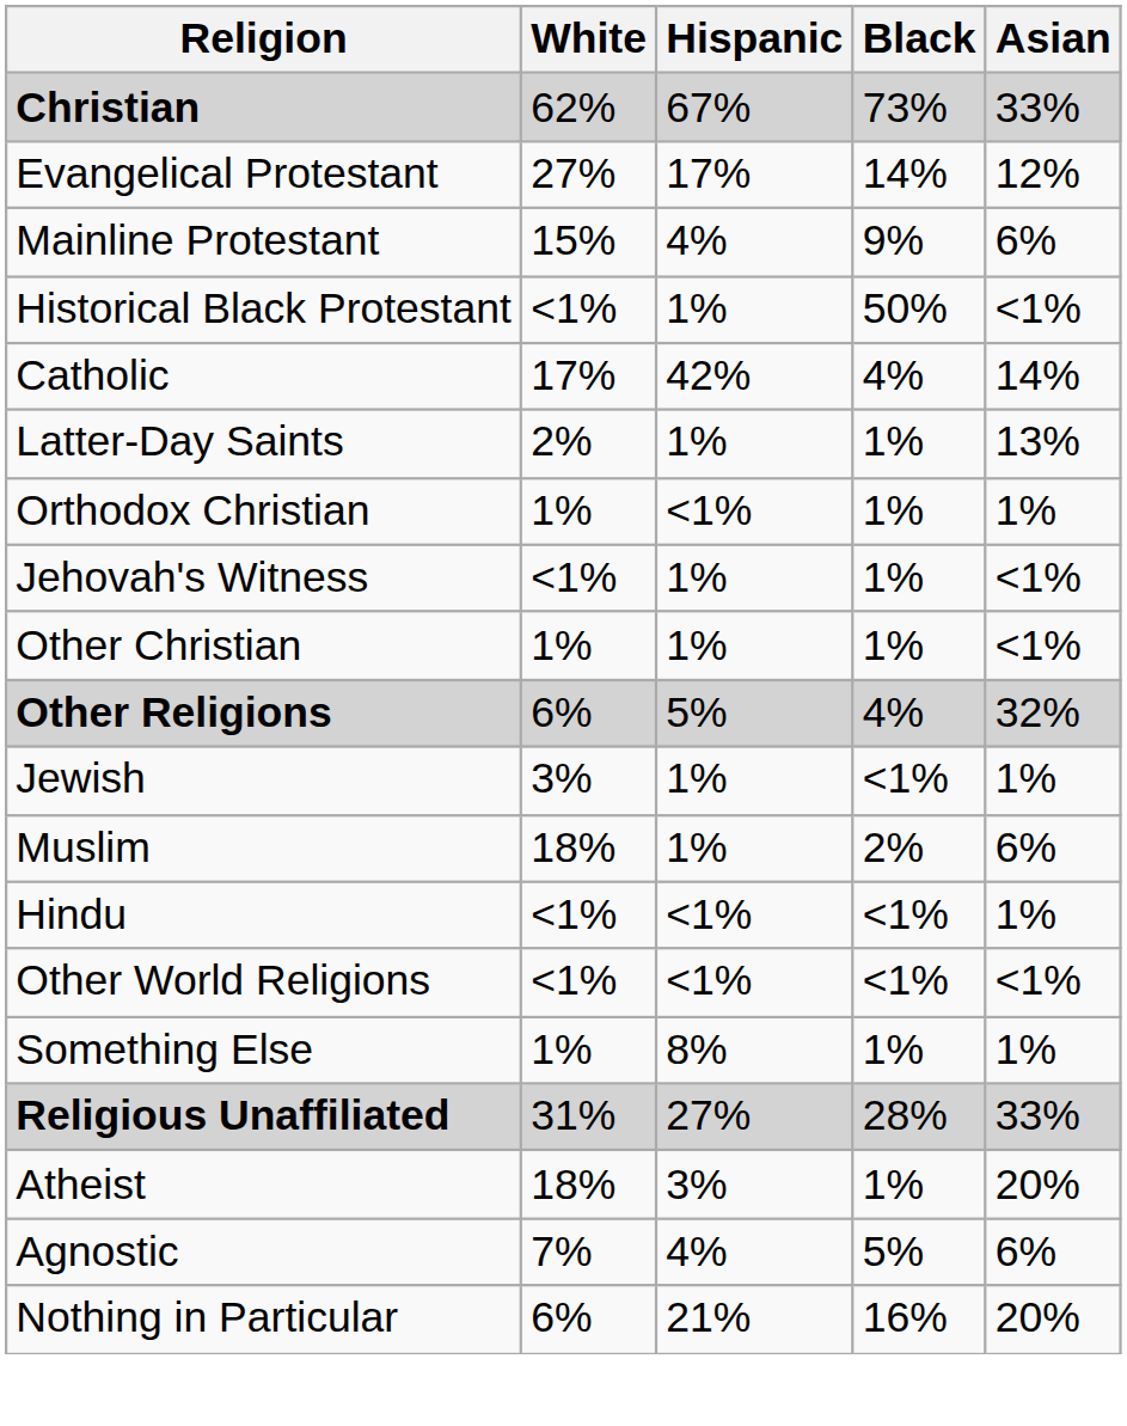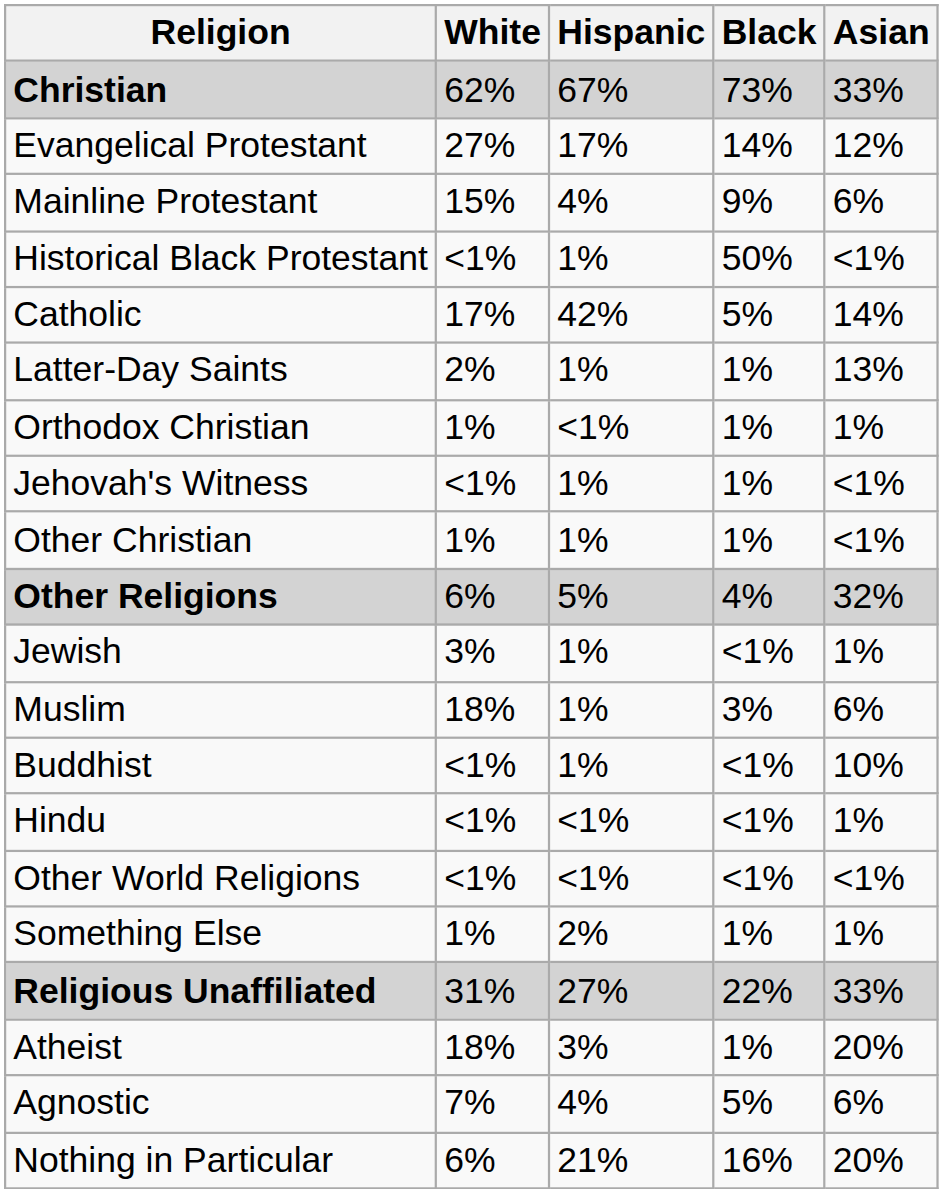 <table class="wikitable sortable sticky-table-col1 sticky-table-head mw-datatable">
 <tr>
 <th>Religion</th>
 <th>White</th>
 <th>Hispanic</th>
 <th>Black</th>
 <th>Asian</th>
 </tr>
 <tr>
 <td style="background-color:#D3D3D3;"><strong>Christian</strong></td>
 <td style="background-color:#D3D3D3;">62%</td>
 <td style="background-color:#D3D3D3;">67%</td>
 <td style="background-color:#D3D3D3;">73%</td>
 <td style="background-color:#D3D3D3;">33%</td>
 </tr>
 <tr>
 <td>Evangelical Protestant</td>
 <td>27%</td>
 <td>17%</td>
 <td>14%</td>
 <td>12%</td>
 </tr>
 <tr>
 <td>Mainline Protestant</td>
 <td>15%</td>
 <td>4%</td>
 <td>9%</td>
 <td>6%</td>
 </tr>
 <tr>
 <td>Historical Black Protestant</td>
 <td><1%</td>
 <td>1%</td>
 <td>50%</td>
 <td><1%</td>
 </tr>
 <tr>
 <td>Catholic</td>
 <td>17%</td>
 <td>42%</td>
-<td>4%</td>
+<td>5%</td>
 <td>14%</td>
 </tr>
 <tr>
 <td>Latter-Day Saints</td>
 <td>2%</td>
 <td>1%</td>
 <td>1%</td>
 <td>13%</td>
 </tr>
 <tr>
 <td>Orthodox Christian</td>
 <td>1%</td>
 <td><1%</td>
 <td>1%</td>
 <td>1%</td>
 </tr>
 <tr>
 <td>Jehovah's Witness</td>
 <td><1%</td>
 <td>1%</td>
 <td>1%</td>
 <td><1%</td>
 </tr>
 <tr>
 <td>Other Christian</td>
 <td>1%</td>
 <td>1%</td>
 <td>1%</td>
 <td><1%</td>
 </tr>
 <tr>
 <td style="background-color:#D3D3D3;"><strong>Other Religions</strong></td>
 <td style="background-color:#D3D3D3;">6%</td>
 <td style="background-color:#D3D3D3;">5%</td>
 <td style="background-color:#D3D3D3;">4%</td>
 <td style="background-color:#D3D3D3;">32%</td>
 </tr>
 <tr>
 <td>Jewish</td>
 <td>3%</td>
 <td>1%</td>
 <td><1%</td>
 <td>1%</td>
 </tr>
 <tr>
 <td>Muslim</td>
 <td>18%</td>
 <td>1%</td>
-<td>2%</td>
+<td>3%</td>
 <td>6%</td>
+</tr>
+<tr>
+<td>Buddhist</td>
+<td><1%</td>
+<td>1%</td>
+<td><1%</td>
+<td>10%</td>
 </tr>
 <tr>
 <td>Hindu</td>
 <td><1%</td>
 <td><1%</td>
 <td><1%</td>
 <td>1%</td>
 </tr>
 <tr>
 <td>Other World Religions</td>
 <td><1%</td>
 <td><1%</td>
 <td><1%</td>
 <td><1%</td>
 </tr>
 <tr>
 <td>Something Else</td>
 <td>1%</td>
-<td>8%</td>
+<td>2%</td>
 <td>1%</td>
 <td>1%</td>
 </tr>
 <tr>
 <td style="background-color:#D3D3D3;"><strong>Religious Unaffiliated</strong></td>
 <td style="background-color:#D3D3D3;">31%</td>
 <td style="background-color:#D3D3D3;">27%</td>
-<td style="background-color:#D3D3D3;">28%</td>
+<td style="background-color:#D3D3D3;">22%</td>
 <td style="background-color:#D3D3D3;">33%</td>
 </tr>
 <tr>
 <td>Atheist</td>
 <td>18%</td>
 <td>3%</td>
 <td>1%</td>
 <td>20%</td>
 </tr>
 <tr>
 <td>Agnostic</td>
 <td>7%</td>
 <td>4%</td>
 <td>5%</td>
 <td>6%</td>
 </tr>
 <tr>
 <td>Nothing in Particular</td>
 <td>6%</td>
 <td>21%</td>
 <td>16%</td>
 <td>20%</td>
 </tr>
 </table>
